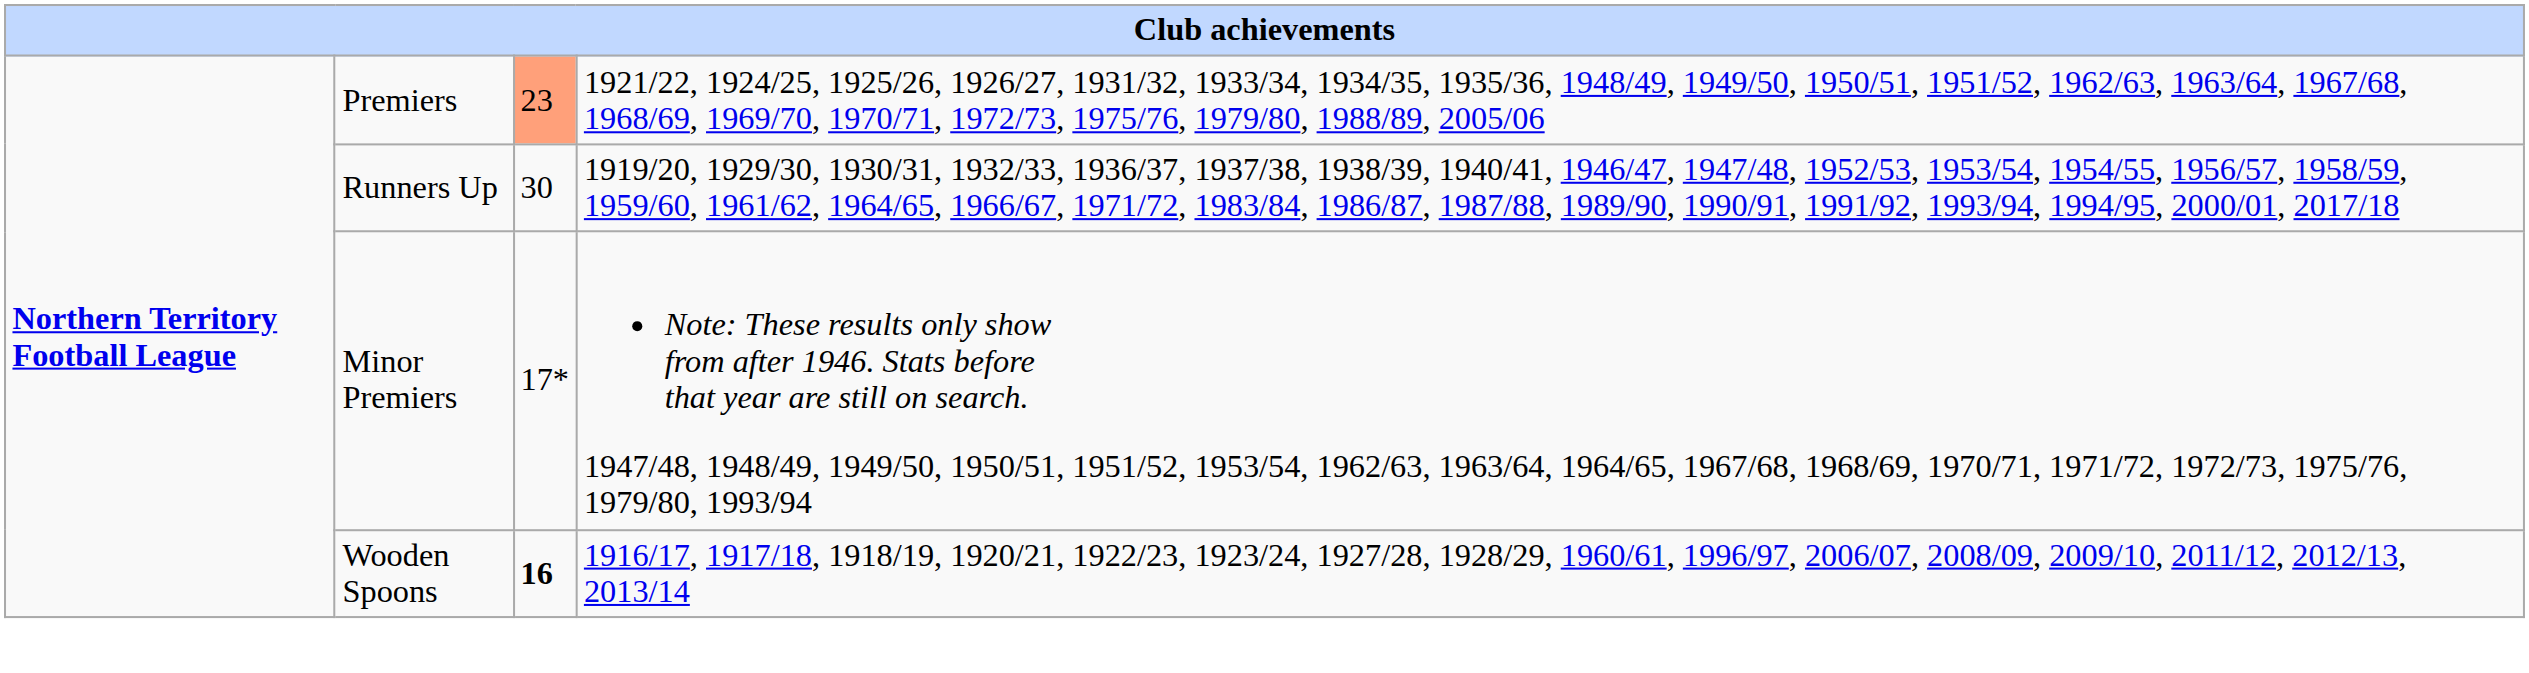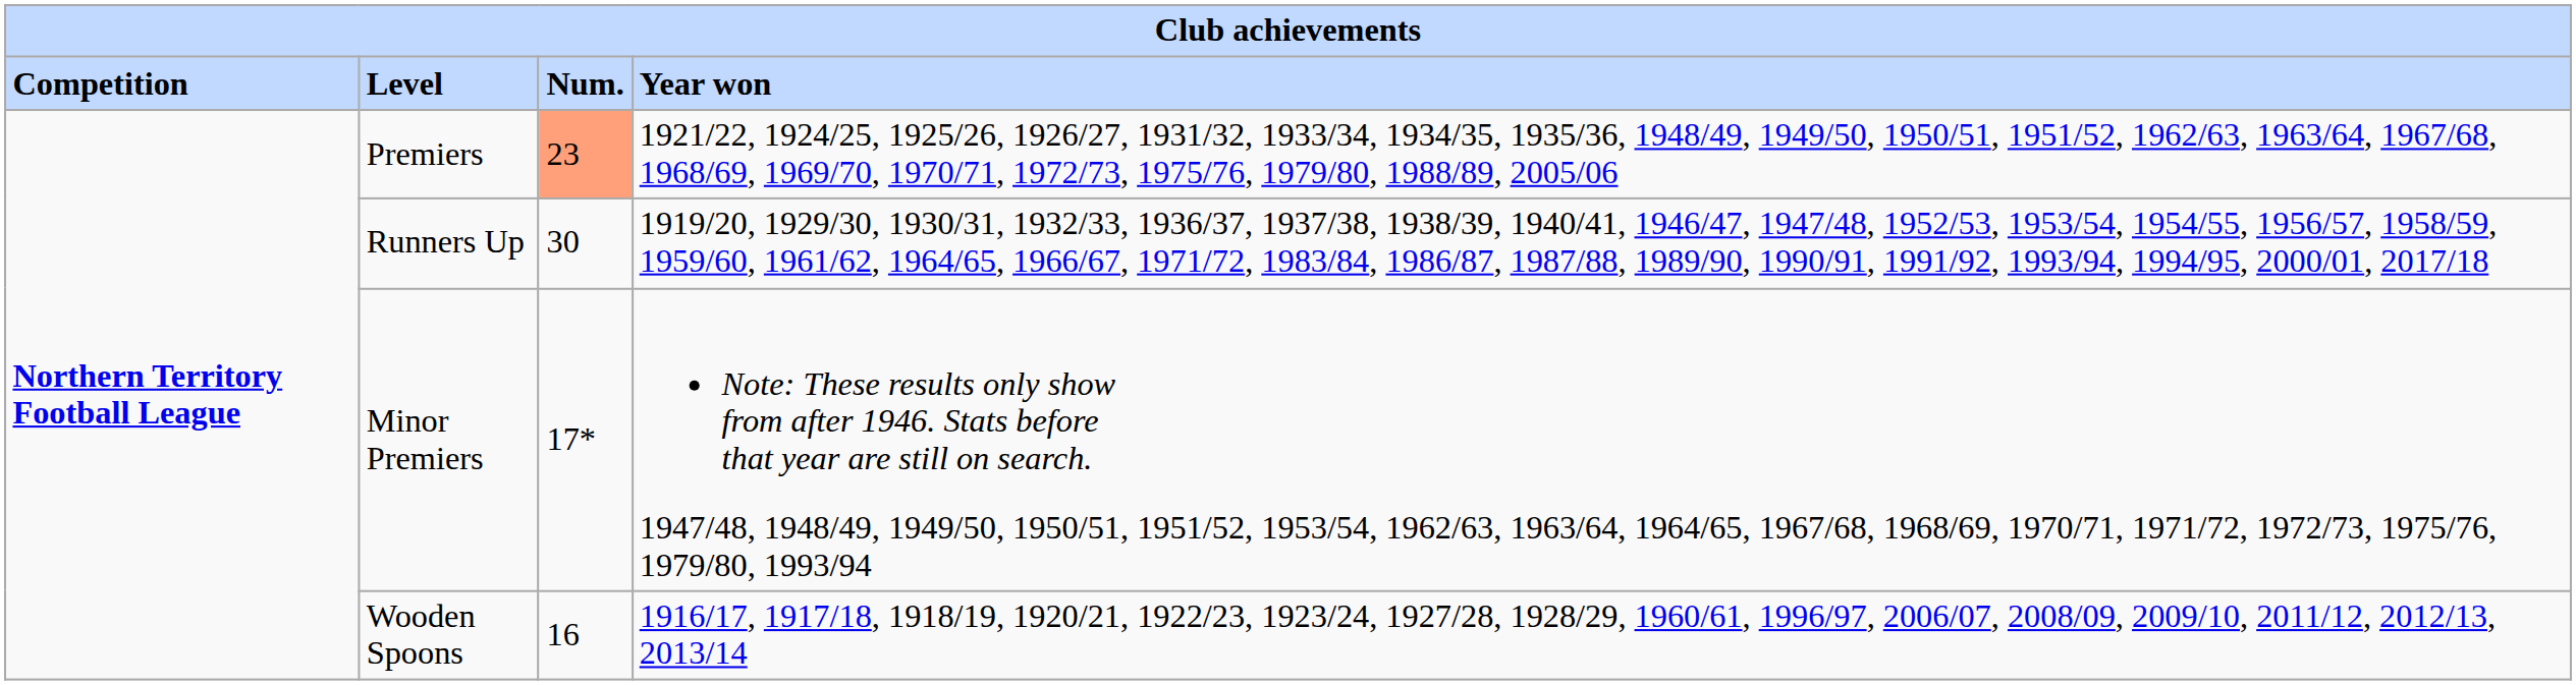 <table class="wikitable">
 <tr style="background:#C1D8FF;">
 <td colspan="4" style="text-align:center;"><strong>Club achievements</strong></td>
+</tr>
+<tr style="background:#C1D8FF;">
+<td><strong>Competition</strong></td>
+<td><strong>Level</strong></td>
+<td><strong>Num.</strong></td>
+<td><strong>Year won</strong></td>
 </tr>
 <tr>
 <td rowspan="4"><strong><a href='#'>Northern Territory Football League</a></strong></td>
 <td>Premiers</td>
 <td style="background: lightsalmon;">23</td>
 <td>1921/22, 1924/25, 1925/26, 1926/27, 1931/32, 1933/34, 1934/35, 1935/36, <a href='#'>1948/49</a>, <a href='#'>1949/50</a>, <a href='#'>1950/51</a>, <a href='#'>1951/52</a>, <a href='#'>1962/63</a>, <a href='#'>1963/64</a>, <a href='#'>1967/68</a>, <a href='#'>1968/69</a>, <a href='#'>1969/70</a>, <a href='#'>1970/71</a>, <a href='#'>1972/73</a>, <a href='#'>1975/76</a>, <a href='#'>1979/80</a>, <a href='#'>1988/89</a>, <a href='#'>2005/06</a></td>
 </tr>
 <tr>
 <td>Runners Up</td>
 <td>30</td>
 <td>1919/20, 1929/30, 1930/31, 1932/33, 1936/37, 1937/38, 1938/39, 1940/41, <a href='#'>1946/47</a>, <a href='#'>1947/48</a>, <a href='#'>1952/53</a>, <a href='#'>1953/54</a>, <a href='#'>1954/55</a>, <a href='#'>1956/57</a>, <a href='#'>1958/59</a>, <a href='#'>1959/60</a>,  <a href='#'>1961/62</a>, <a href='#'>1964/65</a>, <a href='#'>1966/67</a>, <a href='#'>1971/72</a>, <a href='#'>1983/84</a>, <a href='#'>1986/87</a>, <a href='#'>1987/88</a>, <a href='#'>1989/90</a>, <a href='#'>1990/91</a>, <a href='#'>1991/92</a>, <a href='#'>1993/94</a>, <a href='#'>1994/95</a>, <a href='#'>2000/01</a>, <a href='#'>2017/18</a></td>
 </tr>
 <tr>
 <td>Minor Premiers</td>
 <td>17*</td>
 <td><br><ul><li><em>Note: These results only show<br> from after 1946. Stats before<br>that year are still on search.</em></li></ul>1947/48, 1948/49, 1949/50, 1950/51, 1951/52, 1953/54, 1962/63, 1963/64, 1964/65, 1967/68, 1968/69, 1970/71, 1971/72, 1972/73, 1975/76, 1979/80, 1993/94</td>
 </tr>
 <tr>
 <td>Wooden Spoons</td>
-<td><strong>16</strong></td>
+<td>16</td>
 <td><a href='#'>1916/17</a>, <a href='#'>1917/18</a>, 1918/19, 1920/21, 1922/23, 1923/24, 1927/28, 1928/29, <a href='#'>1960/61</a>, <a href='#'>1996/97</a>, <a href='#'>2006/07</a>, <a href='#'>2008/09</a>, <a href='#'>2009/10</a>, <a href='#'>2011/12</a>, <a href='#'>2012/13</a>, <a href='#'>2013/14</a></td>
 </tr>
 </table>
